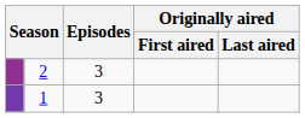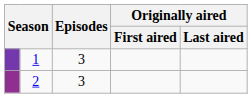 <table class="wikitable plainrowheaders" style="text-align:center;">
 <tr>
 <th scope="col" colspan="2" rowspan="2">Season</th>
 <th scope="col" rowspan="2">Episodes</th>
 <th scope="col" colspan="2">Originally aired</th>
 </tr>
 <tr>
 <th scope="col">First aired</th>
 <th scope="col">Last aired</th>
 </tr>
 <tr>
+<td scope="row" style="background:#7339ac; color:#100;"></td>
+<td><a href='#'>1</a></td>
+<td>3</td>
+<td></td>
+<td></td>
+</tr>
+<tr>
 <td scope="row" style="background:#8F2F8F; color:#100;"></td>
 <td><a href='#'>2</a></td>
 <td>3</td>
 <td></td>
 <td></td>
 </tr>
-<tr>
-<td scope="row" style="background:#7339ac; color:#100;"></td>
-<td><a href='#'>1</a></td>
-<td>3</td>
-<td></td>
-<td></td>
-</tr>
 </table>
